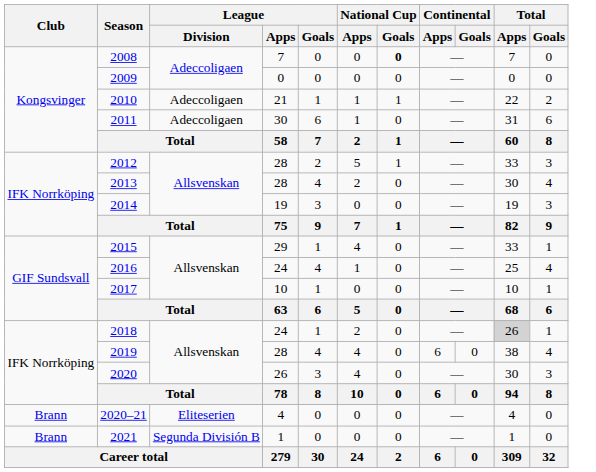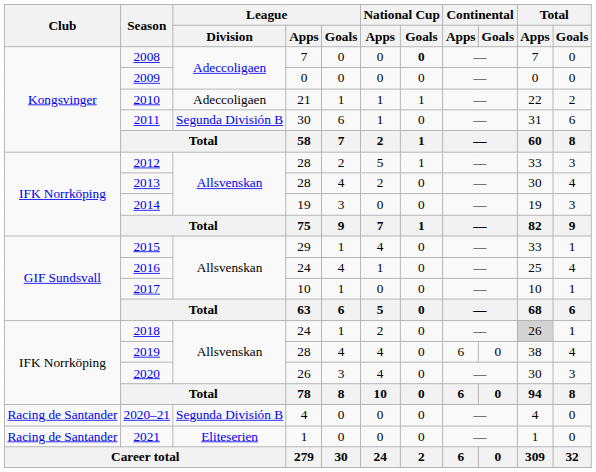 <table class="wikitable" style="text-align:center">
 <tr>
 <th rowspan="2">Club</th>
 <th rowspan="2">Season</th>
 <th colspan="3">League</th>
 <th colspan="2">National Cup</th>
 <th colspan="2">Continental</th>
 <th colspan="2">Total</th>
 </tr>
 <tr>
 <th>Division</th>
 <th>Apps</th>
 <th>Goals</th>
 <th>Apps</th>
 <th>Goals</th>
 <th>Apps</th>
 <th>Goals</th>
 <th>Apps</th>
 <th>Goals</th>
 </tr>
 <tr>
 <td rowspan="5"><a href='#'>Kongsvinger</a></td>
 <td><a href='#'>2008</a></td>
 <td rowspan="2"><a href='#'>Adeccoligaen</a></td>
 <td>7</td>
 <td>0</td>
 <td>0</td>
 <td><strong>0</strong></td>
 <td colspan="2">—</td>
 <td>7</td>
 <td>0</td>
 </tr>
 <tr>
 <td><a href='#'>2009</a></td>
 <td>0</td>
 <td>0</td>
 <td>0</td>
 <td>0</td>
 <td colspan="2">—</td>
 <td>0</td>
 <td>0</td>
 </tr>
 <tr>
 <td><a href='#'>2010</a></td>
 <td>Adeccoligaen</td>
 <td>21</td>
 <td>1</td>
 <td>1</td>
 <td>1</td>
 <td colspan="2">—</td>
 <td>22</td>
 <td>2</td>
 </tr>
 <tr>
 <td><a href='#'>2011</a></td>
-<td>Adeccoligaen</td>
+<td rowspan="1"><a href='#'>Segunda División B</a></td>
 <td>30</td>
 <td>6</td>
 <td>1</td>
 <td>0</td>
 <td colspan="2">—</td>
 <td>31</td>
 <td>6</td>
 </tr>
 <tr>
 <th colspan="2">Total</th>
 <th>58</th>
 <th>7</th>
 <th>2</th>
 <th>1</th>
 <th colspan="2">—</th>
 <th>60</th>
 <th>8</th>
 </tr>
 <tr>
 <td rowspan="4"><a href='#'>IFK Norrköping</a></td>
 <td><a href='#'>2012</a></td>
 <td rowspan="3"><a href='#'>Allsvenskan</a></td>
 <td>28</td>
 <td>2</td>
 <td>5</td>
 <td>1</td>
 <td colspan="2">—</td>
 <td>33</td>
 <td>3</td>
 </tr>
 <tr>
 <td><a href='#'>2013</a></td>
 <td>28</td>
 <td>4</td>
 <td>2</td>
 <td>0</td>
 <td colspan="2">—</td>
 <td>30</td>
 <td>4</td>
 </tr>
 <tr>
 <td><a href='#'>2014</a></td>
 <td>19</td>
 <td>3</td>
 <td>0</td>
 <td>0</td>
 <td colspan="2">—</td>
 <td>19</td>
 <td>3</td>
 </tr>
 <tr>
 <th colspan="2">Total</th>
 <th>75</th>
 <th>9</th>
 <th>7</th>
 <th>1</th>
 <th colspan="2">—</th>
 <th>82</th>
 <th>9</th>
 </tr>
 <tr>
 <td rowspan="4"><a href='#'>GIF Sundsvall</a></td>
 <td><a href='#'>2015</a></td>
 <td rowspan="3">Allsvenskan</td>
 <td>29</td>
 <td>1</td>
 <td>4</td>
 <td>0</td>
 <td colspan="2">—</td>
 <td>33</td>
 <td>1</td>
 </tr>
 <tr>
 <td><a href='#'>2016</a></td>
 <td>24</td>
 <td>4</td>
 <td>1</td>
 <td>0</td>
 <td colspan="2">—</td>
 <td>25</td>
 <td>4</td>
 </tr>
 <tr>
 <td><a href='#'>2017</a></td>
 <td>10</td>
 <td>1</td>
 <td>0</td>
 <td>0</td>
 <td colspan="2">—</td>
 <td>10</td>
 <td>1</td>
 </tr>
 <tr>
 <th colspan="2">Total</th>
 <th>63</th>
 <th>6</th>
 <th>5</th>
 <th>0</th>
 <th colspan="2">—</th>
 <th>68</th>
 <th>6</th>
 </tr>
 <tr>
 <td rowspan="4">IFK Norrköping</td>
 <td><a href='#'>2018</a></td>
 <td rowspan="3">Allsvenskan</td>
 <td>24</td>
 <td>1</td>
 <td>2</td>
 <td>0</td>
 <td colspan="2">—</td>
 <td style="background: lightgrey;">26</td>
 <td>1</td>
 </tr>
 <tr>
 <td><a href='#'>2019</a></td>
 <td>28</td>
 <td>4</td>
 <td>4</td>
 <td>0</td>
 <td>6</td>
 <td>0</td>
 <td>38</td>
 <td>4</td>
 </tr>
 <tr>
 <td><a href='#'>2020</a></td>
 <td>26</td>
 <td>3</td>
 <td>4</td>
 <td>0</td>
 <td colspan="2">—</td>
 <td>30</td>
 <td>3</td>
 </tr>
 <tr>
 <th colspan="2">Total</th>
 <th>78</th>
 <th>8</th>
 <th>10</th>
 <th>0</th>
 <th>6</th>
 <th>0</th>
 <th>94</th>
 <th>8</th>
 </tr>
 <tr>
-<td><a href='#'>Brann</a></td>
+<td><a href='#'>Racing de Santander</a></td>
 <td><a href='#'>2020–21</a></td>
-<td><a href='#'>Eliteserien</a></td>
+<td rowspan="1"><a href='#'>Segunda División B</a></td>
 <td>4</td>
 <td>0</td>
 <td>0</td>
 <td>0</td>
 <td colspan="2">—</td>
 <td>4</td>
 <td>0</td>
 </tr>
 <tr>
-<td><a href='#'>Brann</a></td>
+<td><a href='#'>Racing de Santander</a></td>
 <td><a href='#'>2021</a></td>
-<td rowspan="1"><a href='#'>Segunda División B</a></td>
+<td><a href='#'>Eliteserien</a></td>
 <td>1</td>
 <td>0</td>
 <td>0</td>
 <td>0</td>
 <td colspan="2">—</td>
 <td>1</td>
 <td>0</td>
 </tr>
 <tr>
 <th colspan="3">Career total</th>
 <th>279</th>
 <th>30</th>
 <th>24</th>
 <th>2</th>
 <th>6</th>
 <th>0</th>
 <th>309</th>
 <th>32</th>
 </tr>
 </table>
